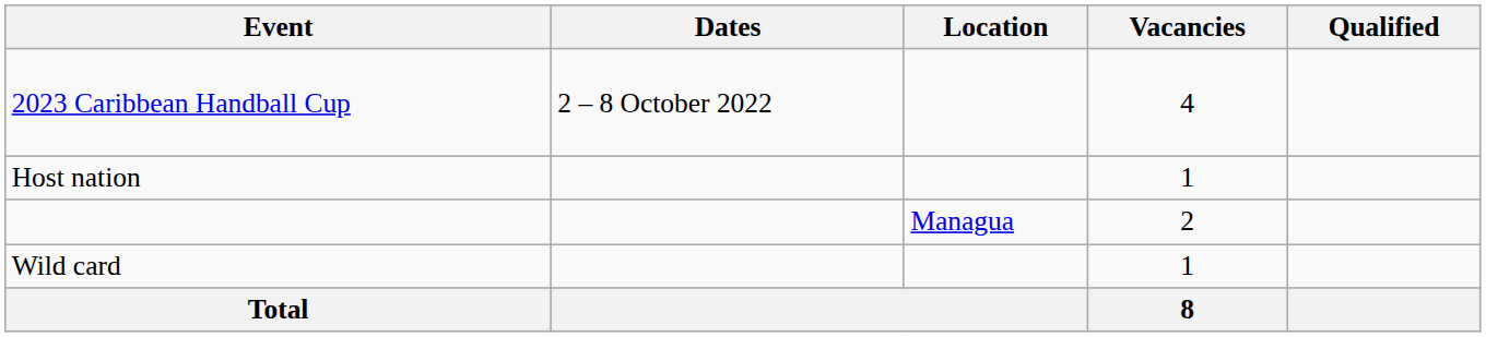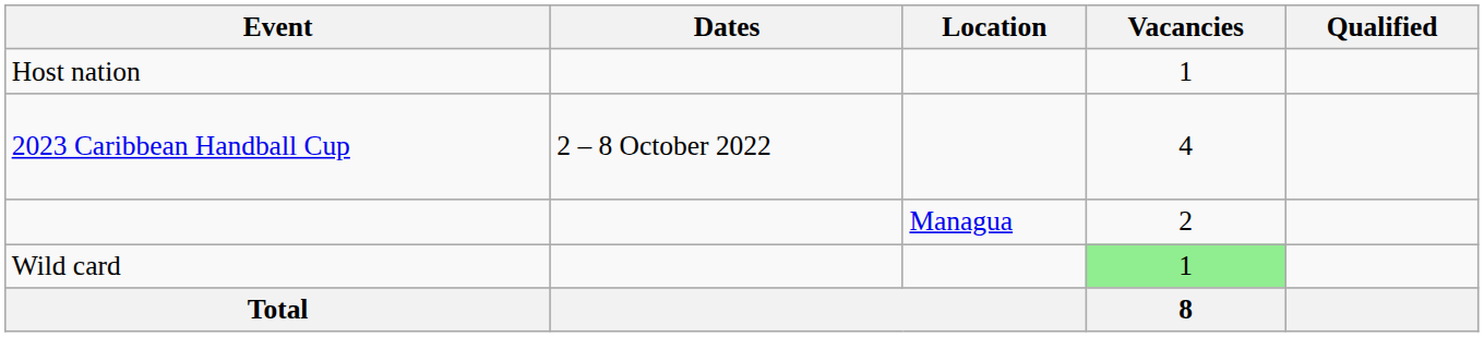 <table class="wikitable" width=850>
 <tr>
 <th>Event</th>
 <th>Dates</th>
 <th>Location</th>
 <th>Vacancies</th>
 <th>Qualified</th>
 </tr>
 <tr>
+<td>Host nation</td>
+<td></td>
+<td></td>
+<td align=center>1</td>
+<td></td>
+</tr>
+<tr>
 <td><a href='#'>2023 Caribbean Handball Cup</a></td>
 <td>2 – 8 October 2022</td>
 <td></td>
 <td align=center>4</td>
 <td><br><br><br></td>
-</tr>
-<tr>
-<td>Host nation</td>
-<td></td>
-<td></td>
-<td align=center>1</td>
-<td></td>
 </tr>
 <tr>
 <td><a href='#'></a></td>
 <td></td>
 <td> <a href='#'>Managua</a></td>
 <td align=center>2</td>
 <td><br></td>
 </tr>
 <tr>
 <td>Wild card</td>
 <td></td>
 <td></td>
-<td align=center>1</td>
+<td align=center style="background: lightgreen;">1</td>
 <td></td>
 </tr>
 <tr>
 <th>Total</th>
 <th colspan="2"></th>
 <th>8</th>
 <th></th>
 </tr>
 </table>
